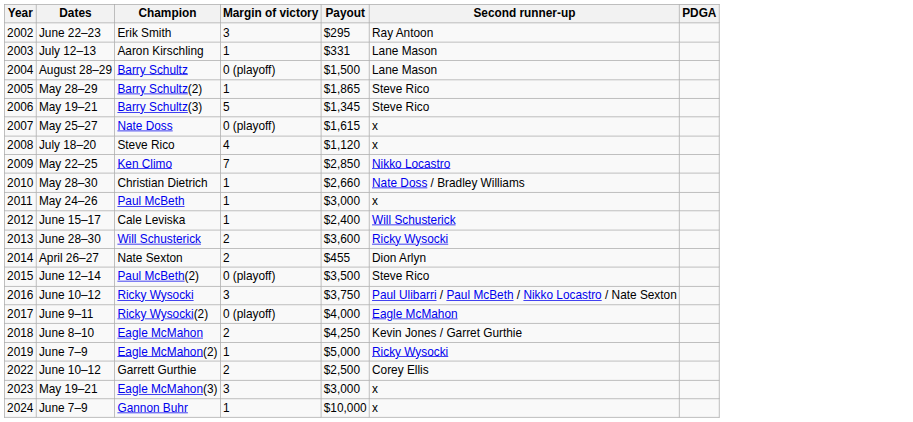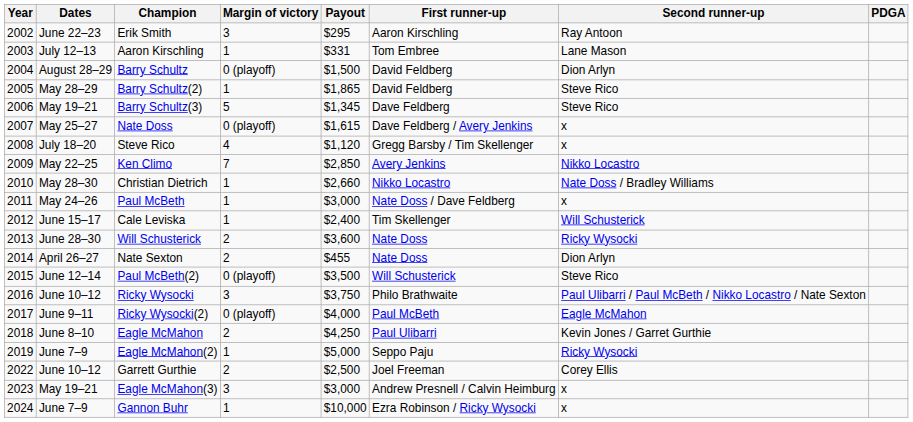 <table class="wikitable">
 <tr>
 <th>Year</th>
 <th>Dates</th>
 <th>Champion</th>
 <th>Margin of victory</th>
 <th>Payout</th>
+<th>First runner-up</th>
 <th>Second runner-up</th>
 <th>PDGA</th>
 </tr>
 <tr>
 <td>2002</td>
 <td>June 22–23</td>
 <td>Erik Smith</td>
 <td>3</td>
 <td>$295</td>
+<td>Aaron Kirschling</td>
 <td>Ray Antoon</td>
 <td></td>
 </tr>
 <tr>
 <td>2003</td>
 <td>July 12–13</td>
 <td>Aaron Kirschling</td>
 <td>1</td>
 <td>$331</td>
+<td>Tom Embree</td>
 <td>Lane Mason</td>
 <td></td>
 </tr>
 <tr>
 <td>2004</td>
 <td>August 28–29</td>
 <td><a href='#'>Barry Schultz</a></td>
 <td>0 (playoff)</td>
 <td>$1,500</td>
-<td>Lane Mason</td>
+<td>David Feldberg</td>
+<td>Dion Arlyn</td>
 <td></td>
 </tr>
 <tr>
 <td>2005</td>
 <td>May 28–29</td>
 <td><a href='#'>Barry Schultz</a>(2)</td>
 <td>1</td>
 <td>$1,865</td>
+<td>David Feldberg</td>
 <td>Steve Rico</td>
 <td></td>
 </tr>
 <tr>
 <td>2006</td>
 <td>May 19–21</td>
 <td><a href='#'>Barry Schultz</a>(3)</td>
 <td>5</td>
 <td>$1,345</td>
+<td>Dave Feldberg</td>
 <td>Steve Rico</td>
 <td></td>
 </tr>
 <tr>
 <td>2007</td>
 <td>May 25–27</td>
 <td><a href='#'>Nate Doss</a></td>
 <td>0 (playoff)</td>
 <td>$1,615</td>
+<td>Dave Feldberg / <a href='#'>Avery Jenkins</a></td>
 <td>x</td>
 <td></td>
 </tr>
 <tr>
 <td>2008</td>
 <td>July 18–20</td>
 <td>Steve Rico</td>
 <td>4</td>
 <td>$1,120</td>
+<td>Gregg Barsby / Tim Skellenger</td>
 <td>x</td>
 <td></td>
 </tr>
 <tr>
 <td>2009</td>
 <td>May 22–25</td>
 <td><a href='#'>Ken Climo</a></td>
 <td>7</td>
 <td>$2,850</td>
+<td><a href='#'>Avery Jenkins</a></td>
 <td><a href='#'>Nikko Locastro</a></td>
 <td></td>
 </tr>
 <tr>
 <td>2010</td>
 <td>May 28–30</td>
 <td>Christian Dietrich</td>
 <td>1</td>
 <td>$2,660</td>
+<td><a href='#'>Nikko Locastro</a></td>
 <td><a href='#'>Nate Doss</a> / Bradley Williams</td>
 <td></td>
 </tr>
 <tr>
 <td>2011</td>
 <td>May 24–26</td>
 <td><a href='#'>Paul McBeth</a></td>
 <td>1</td>
 <td>$3,000</td>
+<td><a href='#'>Nate Doss</a> / Dave Feldberg</td>
 <td>x</td>
 <td></td>
 </tr>
 <tr>
 <td>2012</td>
 <td>June 15–17</td>
 <td>Cale Leviska</td>
 <td>1</td>
 <td>$2,400</td>
+<td>Tim Skellenger</td>
 <td><a href='#'>Will Schusterick</a></td>
 <td></td>
 </tr>
 <tr>
 <td>2013</td>
 <td>June 28–30</td>
 <td><a href='#'>Will Schusterick</a></td>
 <td>2</td>
 <td>$3,600</td>
+<td><a href='#'>Nate Doss</a></td>
 <td><a href='#'>Ricky Wysocki</a></td>
 <td></td>
 </tr>
 <tr>
 <td>2014</td>
 <td>April 26–27</td>
 <td>Nate Sexton</td>
 <td>2</td>
 <td>$455</td>
+<td><a href='#'>Nate Doss</a></td>
 <td>Dion Arlyn</td>
 <td></td>
 </tr>
 <tr>
 <td>2015</td>
 <td>June 12–14</td>
 <td><a href='#'>Paul McBeth</a>(2)</td>
 <td>0 (playoff)</td>
 <td>$3,500</td>
+<td><a href='#'>Will Schusterick</a></td>
 <td>Steve Rico</td>
 <td></td>
 </tr>
 <tr>
 <td>2016</td>
 <td>June 10–12</td>
 <td><a href='#'>Ricky Wysocki</a></td>
 <td>3</td>
 <td>$3,750</td>
+<td>Philo Brathwaite</td>
 <td><a href='#'>Paul Ulibarri</a> / <a href='#'>Paul McBeth</a> / <a href='#'>Nikko Locastro</a> / Nate Sexton</td>
 <td></td>
 </tr>
 <tr>
 <td>2017</td>
 <td>June 9–11</td>
 <td><a href='#'>Ricky Wysocki</a>(2)</td>
 <td>0 (playoff)</td>
 <td>$4,000</td>
+<td><a href='#'>Paul McBeth</a></td>
 <td><a href='#'>Eagle McMahon</a></td>
 <td></td>
 </tr>
 <tr>
 <td>2018</td>
 <td>June 8–10</td>
 <td><a href='#'>Eagle McMahon</a></td>
 <td>2</td>
 <td>$4,250</td>
+<td><a href='#'>Paul Ulibarri</a></td>
 <td>Kevin Jones / Garret Gurthie</td>
 <td></td>
 </tr>
 <tr>
 <td>2019</td>
 <td>June 7–9</td>
 <td><a href='#'>Eagle McMahon</a>(2)</td>
 <td>1</td>
 <td>$5,000</td>
+<td>Seppo Paju</td>
 <td><a href='#'>Ricky Wysocki</a></td>
 <td></td>
 </tr>
 <tr>
 <td>2022</td>
 <td>June 10–12</td>
 <td>Garrett Gurthie</td>
 <td>2</td>
 <td>$2,500</td>
+<td>Joel Freeman</td>
 <td>Corey Ellis</td>
 <td></td>
 </tr>
 <tr>
 <td>2023</td>
 <td>May 19–21</td>
 <td><a href='#'>Eagle McMahon</a>(3)</td>
 <td>3</td>
 <td>$3,000</td>
+<td>Andrew Presnell / Calvin Heimburg</td>
 <td>x</td>
 <td></td>
 </tr>
 <tr>
 <td>2024</td>
 <td>June 7–9</td>
 <td><a href='#'>Gannon Buhr</a></td>
 <td>1</td>
 <td>$10,000</td>
+<td>Ezra Robinson / <a href='#'>Ricky Wysocki</a></td>
 <td>x</td>
 <td></td>
 </tr>
 </table>
